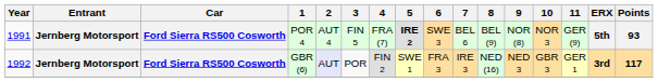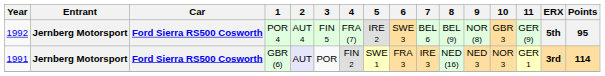 <table class="wikitable" border="1" style="text-align:center; font-size:90%;">
 <tr valign="top">
 <th>Year</th>
 <th>Entrant</th>
 <th>Car</th>
 <th>1</th>
 <th>2</th>
 <th>3</th>
 <th>4</th>
 <th>5</th>
 <th>6</th>
 <th>7</th>
 <th>8</th>
 <th>9</th>
 <th>10</th>
 <th>11</th>
 <th>ERX</th>
 <th>Points</th>
 </tr>
 <tr>
-<td><a href='#'>1991</a></td>
+<td><a href='#'>1992</a></td>
 <th>Jernberg Motorsport</th>
 <th><a href='#'>Ford Sierra RS500 Cosworth</a></th>
 <td style="background:#DFFFDF;">POR<br><small>4</small></td>
 <td style="background:#DFFFDF;">AUT<br><small>4</small></td>
 <td style="background:#DFFFDF;">FIN<br><small>5</small></td>
 <td style="background:#DFFFDF;">FRA<br><small>(7)</small></td>
-<td style="background:#DFDFDF;"><strong>IRE<br><small>2</small></strong></td>
+<td style="background:#DFDFDF;">IRE<br><small>2</small></td>
 <td style="background:#FFDF9F;">SWE<br><small>3</small></td>
 <td style="background:#DFFFDF;">BEL<br><small>6</small></td>
 <td style="background:#DFFFDF;">BEL<br><small>(9)</small></td>
 <td style="background:#DFFFDF;">NOR<br><small>(8)</small></td>
-<td style="background:#FFDF9F;">NOR<br><small>3</small></td>
+<td style="background:#FFDF9F;">GBR<br><small>3</small></td>
 <td style="background:#DFFFDF;">GER<br><small>(9)</small></td>
 <th>5th</th>
-<th>93</th>
+<th>95</th>
 </tr>
 <tr>
-<td><a href='#'>1992</a></td>
+<td><a href='#'>1991</a></td>
 <th>Jernberg Motorsport</th>
 <th><a href='#'>Ford Sierra RS500 Cosworth</a></th>
 <td style="background:#DFFFDF;">GBR<br><small>(6)</small></td>
 <td style="background: lavender;">AUT<br><small></small></td>
 <td>POR<br><small></small></td>
 <td style="background:#DFDFDF;">FIN<br><small>2</small></td>
 <td style="background:#FFFFBF;">SWE<br><small>1</small></td>
 <td style="background:#FFDF9F;">FRA<br><small>3</small></td>
 <td style="background:#FFDF9F;">IRE<br><small>3</small></td>
 <td style="background:#DFFFDF;">NED<br><small>(16)</small></td>
 <td style="background:#FFDF9F;">NED<br><small>3</small></td>
-<td style="background:#FFDF9F;">GBR<br><small>3</small></td>
+<td style="background:#FFDF9F;">NOR<br><small>3</small></td>
 <td style="background:#FFFFBF;">GER<br><small>1</small></td>
 <th style="background:#FFDF9F;">3rd</th>
-<th style="background:#FFDF9F;">117</th>
+<th style="background:#FFDF9F;">114</th>
 </tr>
 <tr>
 </tr>
 </table>
